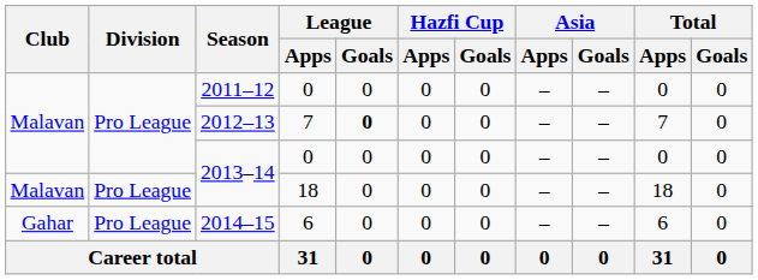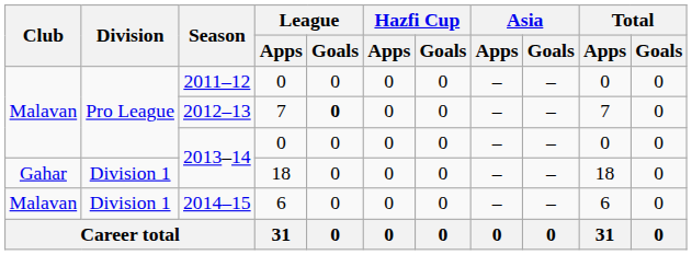 <table class="wikitable" style="text-align: center;">
 <tr>
 <th rowspan="2">Club</th>
 <th rowspan="2">Division</th>
 <th rowspan="2">Season</th>
 <th colspan="2">League</th>
 <th colspan="2"><a href='#'>Hazfi Cup</a></th>
 <th colspan="2"><a href='#'>Asia</a></th>
 <th colspan="2">Total</th>
 </tr>
 <tr>
 <th>Apps</th>
 <th>Goals</th>
 <th>Apps</th>
 <th>Goals</th>
 <th>Apps</th>
 <th>Goals</th>
 <th>Apps</th>
 <th>Goals</th>
 </tr>
 <tr>
 <td rowspan="3"><a href='#'>Malavan</a></td>
 <td rowspan="3"><a href='#'>Pro League</a></td>
 <td><a href='#'>2011–12</a></td>
 <td>0</td>
 <td>0</td>
 <td>0</td>
 <td>0</td>
 <td>–</td>
 <td>–</td>
 <td>0</td>
 <td>0</td>
 </tr>
 <tr>
 <td><a href='#'>2012–13</a></td>
 <td>7</td>
 <td><strong>0</strong></td>
 <td>0</td>
 <td>0</td>
 <td>–</td>
 <td>–</td>
 <td>7</td>
 <td>0</td>
 </tr>
 <tr>
 <td rowspan="2"><a href='#'>2013</a>–<a href='#'>14</a></td>
 <td>0</td>
 <td>0</td>
 <td>0</td>
 <td>0</td>
 <td>–</td>
 <td>–</td>
 <td>0</td>
 <td>0</td>
 </tr>
 <tr>
-<td><a href='#'>Malavan</a></td>
-<td><a href='#'>Pro League</a></td>
+<td><a href='#'>Gahar</a></td>
+<td><a href='#'>Division 1</a></td>
 <td>18</td>
 <td>0</td>
 <td>0</td>
 <td>0</td>
 <td>–</td>
 <td>–</td>
 <td>18</td>
 <td>0</td>
 </tr>
 <tr>
-<td><a href='#'>Gahar</a></td>
-<td><a href='#'>Pro League</a></td>
+<td><a href='#'>Malavan</a></td>
+<td><a href='#'>Division 1</a></td>
 <td><a href='#'>2014–15</a></td>
 <td>6</td>
 <td>0</td>
 <td>0</td>
 <td>0</td>
 <td>–</td>
 <td>–</td>
 <td>6</td>
 <td>0</td>
 </tr>
 <tr>
 <th colspan=3>Career total</th>
 <th>31</th>
 <th>0</th>
 <th>0</th>
 <th>0</th>
 <th>0</th>
 <th>0</th>
 <th>31</th>
 <th>0</th>
 </tr>
 </table>
